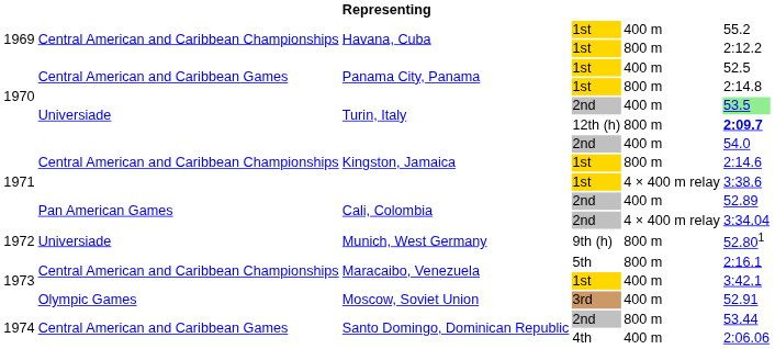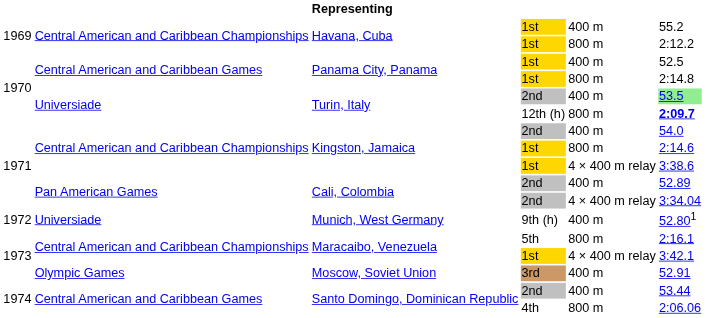 <table>
 <tr>
 <th colspan="6">Representing </th>
 </tr>
 <tr>
 <td rowspan=2>1969</td>
 <td rowspan=2><a href='#'>Central American and Caribbean Championships</a></td>
 <td rowspan=2><a href='#'>Havana, Cuba</a></td>
 <td bgcolor=gold>1st</td>
 <td>400 m</td>
 <td>55.2</td>
 </tr>
 <tr>
 <td bgcolor=gold>1st</td>
 <td>800 m</td>
 <td>2:12.2</td>
 </tr>
 <tr>
 <td rowspan=4>1970</td>
 <td rowspan=2><a href='#'>Central American and Caribbean Games</a></td>
 <td rowspan=2><a href='#'>Panama City, Panama</a></td>
 <td bgcolor=gold>1st</td>
 <td>400 m</td>
 <td>52.5</td>
 </tr>
 <tr>
 <td bgcolor=gold>1st</td>
 <td>800 m</td>
 <td>2:14.8</td>
 </tr>
 <tr>
 <td rowspan=2><a href='#'>Universiade</a></td>
 <td rowspan=2><a href='#'>Turin, Italy</a></td>
 <td bgcolor=silver>2nd</td>
 <td>400 m</td>
 <td style="background: lightgreen;"><a href='#'>53.5</a></td>
 </tr>
 <tr>
 <td>12th (h)</td>
 <td>800 m</td>
 <td><strong><a href='#'>2:09.7</a></strong></td>
 </tr>
 <tr>
 <td rowspan=5>1971</td>
 <td rowspan=3><a href='#'>Central American and Caribbean Championships</a></td>
 <td rowspan=3><a href='#'>Kingston, Jamaica</a></td>
 <td bgcolor=silver>2nd</td>
 <td>400 m</td>
 <td><a href='#'>54.0</a></td>
 </tr>
 <tr>
 <td bgcolor=gold>1st</td>
 <td>800 m</td>
 <td><a href='#'>2:14.6</a></td>
 </tr>
 <tr>
 <td bgcolor=gold>1st</td>
 <td>4 × 400 m relay</td>
 <td><a href='#'>3:38.6</a></td>
 </tr>
 <tr>
 <td rowspan=2><a href='#'>Pan American Games</a></td>
 <td rowspan=2><a href='#'>Cali, Colombia</a></td>
 <td bgcolor=silver>2nd</td>
 <td>400 m</td>
 <td><a href='#'>52.89</a></td>
 </tr>
 <tr>
 <td bgcolor=silver>2nd</td>
 <td>4 × 400 m relay</td>
 <td><a href='#'>3:34.04</a></td>
 </tr>
 <tr>
 <td>1972</td>
 <td><a href='#'>Universiade</a></td>
 <td><a href='#'>Munich, West Germany</a></td>
 <td>9th (h)</td>
-<td>800 m</td>
+<td>400 m</td>
 <td><a href='#'>52.80</a><sup>1</sup></td>
 </tr>
 <tr>
 <td rowspan=3>1973</td>
 <td rowspan=2><a href='#'>Central American and Caribbean Championships</a></td>
 <td rowspan=2><a href='#'>Maracaibo, Venezuela</a></td>
 <td>5th</td>
 <td>800 m</td>
 <td><a href='#'>2:16.1</a></td>
 </tr>
 <tr>
 <td bgcolor=gold>1st</td>
-<td>400 m</td>
+<td>4 × 400 m relay</td>
 <td><a href='#'>3:42.1</a></td>
 </tr>
 <tr>
 <td><a href='#'>Olympic Games</a></td>
 <td><a href='#'>Moscow, Soviet Union</a></td>
 <td bgcolor=cc9966>3rd</td>
 <td>400 m</td>
 <td><a href='#'>52.91</a></td>
 </tr>
 <tr>
 <td rowspan=2>1974</td>
 <td rowspan=2><a href='#'>Central American and Caribbean Games</a></td>
 <td rowspan=2><a href='#'>Santo Domingo, Dominican Republic</a></td>
 <td bgcolor=silver>2nd</td>
-<td>800 m</td>
+<td>400 m</td>
 <td><a href='#'>53.44</a></td>
 </tr>
 <tr>
 <td>4th</td>
-<td>400 m</td>
+<td>800 m</td>
 <td><a href='#'>2:06.06</a></td>
 </tr>
 </table>
